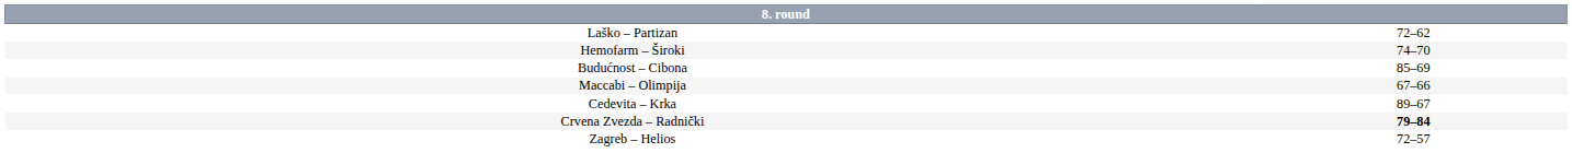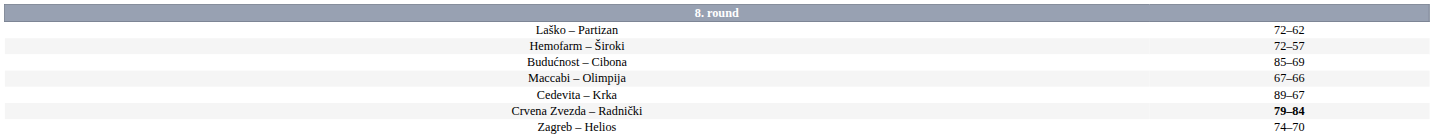 <table border=0 cellspacing=0 cellpadding=1em style="font-size: 85%; border-collapse: collapse;" width=100%>
 <tr>
 <td colspan=5 bgcolor=#98A1B2 style="border:1px solid #7A8392; text-align:center; color:#FFFFFF;"><strong>8. round</strong></td>
 </tr>
 <tr style="text-align:center; background:#FFFFFF">
 <td>Laško – Partizan</td>
 <td>72–62</td>
 </tr>
 <tr align=center bgcolor=#f5f5f5>
 <td>Hemofarm – Široki</td>
-<td>74–70</td>
+<td>72–57</td>
 </tr>
 <tr style="text-align:center; background:#FFFFFF">
 <td>Budućnost – Cibona</td>
 <td>85–69</td>
 </tr>
 <tr align=center bgcolor=#f5f5f5>
 <td>Maccabi – Olimpija</td>
 <td>67–66</td>
 </tr>
 <tr style="text-align:center; background:#FFFFFF">
 <td>Cedevita – Krka</td>
 <td>89–67</td>
 </tr>
 <tr align=center bgcolor=#f5f5f5>
 <td>Crvena Zvezda – Radnički</td>
 <td><strong>79–84</strong></td>
 </tr>
 <tr style="text-align:center; background:#FFFFFF">
 <td>Zagreb – Helios</td>
-<td>72–57</td>
+<td>74–70</td>
 </tr>
 </table>
